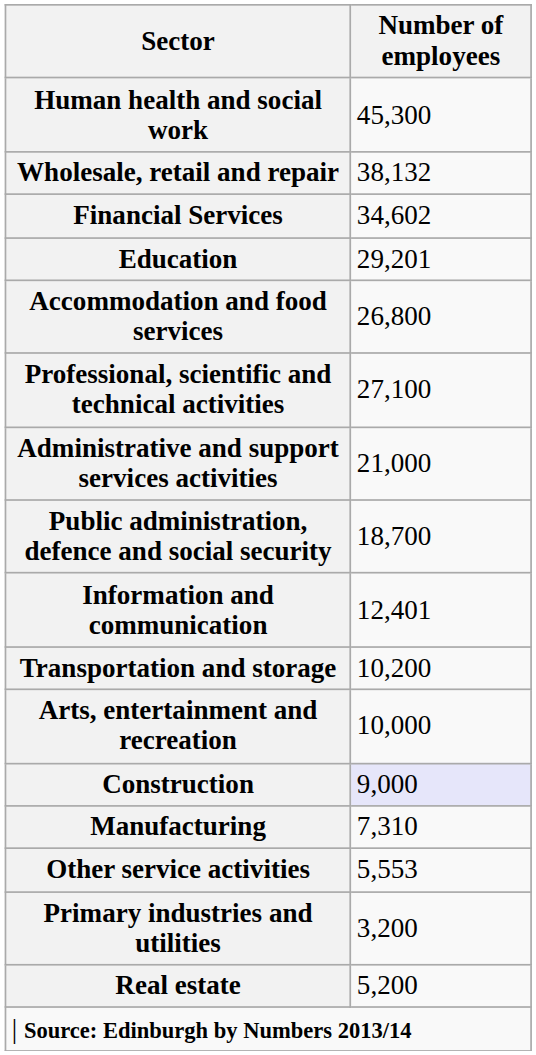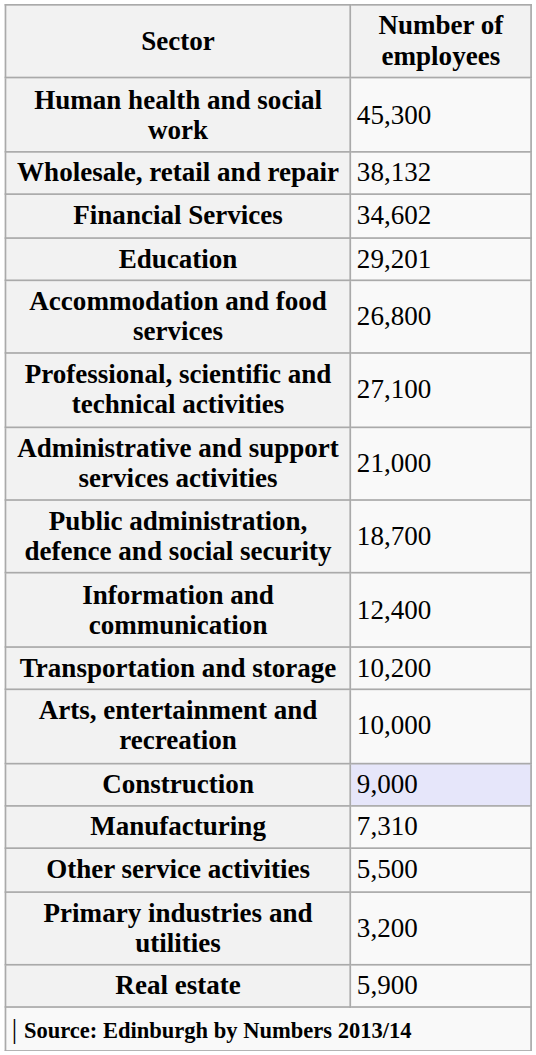 <table class="wikitable" style="width: 50%; margin: 0 auto 0 auto;">
 <tr>
 <th>Sector</th>
 <th>Number of employees</th>
 </tr>
 <tr>
 <th>Human health and social work</th>
 <td>45,300</td>
 </tr>
 <tr>
 <th>Wholesale, retail and repair</th>
 <td>38,132</td>
 </tr>
 <tr>
 <th>Financial Services</th>
 <td>34,602</td>
 </tr>
 <tr>
 <th>Education</th>
 <td>29,201</td>
 </tr>
 <tr>
 <th>Accommodation and food services</th>
 <td>26,800</td>
 </tr>
 <tr>
 <th>Professional, scientific and technical activities</th>
 <td>27,100</td>
 </tr>
 <tr>
 <th>Administrative and support services activities</th>
 <td>21,000</td>
 </tr>
 <tr>
 <th>Public administration, defence and social security</th>
 <td>18,700</td>
 </tr>
 <tr>
 <th>Information and communication</th>
-<td>12,401</td>
+<td>12,400</td>
 </tr>
 <tr>
 <th>Transportation and storage</th>
 <td>10,200</td>
 </tr>
 <tr>
 <th>Arts, entertainment and recreation</th>
 <td>10,000</td>
 </tr>
 <tr>
 <th>Construction</th>
 <td style="background: lavender;">9,000</td>
 </tr>
 <tr>
 <th>Manufacturing</th>
 <td>7,310</td>
 </tr>
 <tr>
 <th>Other service activities</th>
-<td>5,553</td>
+<td>5,500</td>
 </tr>
 <tr>
 <th>Primary industries and utilities</th>
 <td>3,200</td>
 </tr>
 <tr>
 <th>Real estate</th>
-<td>5,200</td>
+<td>5,900</td>
 </tr>
 <tr>
 <td colspan="8" style="text-align: left;">| <small><strong>Source: Edinburgh by Numbers 2013/14</strong></small></td>
 </tr>
 </table>
